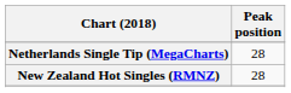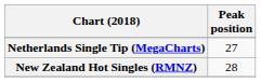 <table class="wikitable sortable plainrowheaders" style="text-align:center">
 <tr>
 <th scope="col">Chart (2018)</th>
 <th scope="col">Peak<br>position</th>
 </tr>
 <tr>
 </tr>
 <tr>
 </tr>
 <tr>
 </tr>
 <tr>
 <th scope="row">Netherlands Single Tip (<a href='#'>MegaCharts</a>)</th>
-<td>28</td>
+<td>27</td>
 </tr>
 <tr>
 <th scope="row">New Zealand Hot Singles (<a href='#'>RMNZ</a>)</th>
 <td>28</td>
 </tr>
 <tr>
 </tr>
 <tr>
 </tr>
 </table>
